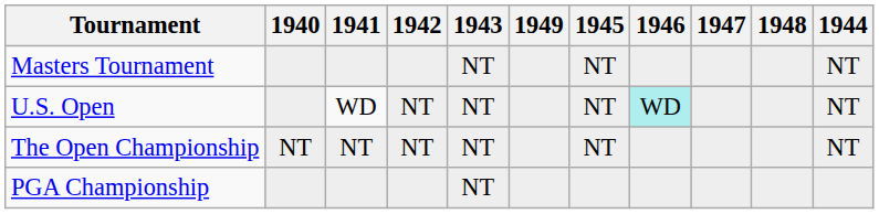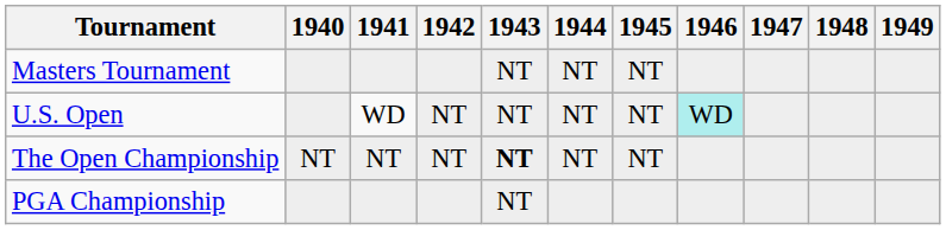 <table class="wikitable" style="font-size:95%;text-align:center;">
 <tr>
 <th>Tournament</th>
 <th>1940</th>
 <th>1941</th>
 <th>1942</th>
 <th>1943</th>
-<th>1949</th>
+<th>1944</th>
 <th>1945</th>
 <th>1946</th>
 <th>1947</th>
 <th>1948</th>
-<th>1944</th>
+<th>1949</th>
 </tr>
 <tr>
 <td align=left><a href='#'>Masters Tournament</a></td>
 <td style="background:#eeeeee;"></td>
 <td style="background:#eeeeee;"></td>
 <td style="background:#eeeeee;"></td>
 <td style="background:#eeeeee;">NT</td>
-<td style="background:#eeeeee;"></td>
+<td style="background:#eeeeee;">NT</td>
 <td style="background:#eeeeee;">NT</td>
 <td style="background:#eeeeee;"></td>
 <td style="background:#eeeeee;"></td>
 <td style="background:#eeeeee;"></td>
-<td style="background:#eeeeee;">NT</td>
+<td style="background:#eeeeee;"></td>
 </tr>
 <tr>
 <td align=left><a href='#'>U.S. Open</a></td>
 <td style="background:#eeeeee;"></td>
 <td>WD</td>
 <td style="background:#eeeeee;">NT</td>
 <td style="background:#eeeeee;">NT</td>
-<td style="background:#eeeeee;"></td>
+<td style="background:#eeeeee;">NT</td>
 <td style="background:#eeeeee;">NT</td>
 <td style="background: paleturquoise;">WD</td>
 <td style="background:#eeeeee;"></td>
 <td style="background:#eeeeee;"></td>
-<td style="background:#eeeeee;">NT</td>
+<td style="background:#eeeeee;"></td>
 </tr>
 <tr>
 <td align=left><a href='#'>The Open Championship</a></td>
 <td style="background:#eeeeee;">NT</td>
 <td style="background:#eeeeee;">NT</td>
 <td style="background:#eeeeee;">NT</td>
+<td style="background:#eeeeee;"><strong>NT</strong></td>
 <td style="background:#eeeeee;">NT</td>
-<td style="background:#eeeeee;"></td>
 <td style="background:#eeeeee;">NT</td>
 <td style="background:#eeeeee;"></td>
 <td style="background:#eeeeee;"></td>
 <td style="background:#eeeeee;"></td>
-<td style="background:#eeeeee;">NT</td>
+<td style="background:#eeeeee;"></td>
 </tr>
 <tr>
 <td align=left><a href='#'>PGA Championship</a></td>
 <td style="background:#eeeeee;"></td>
 <td style="background:#eeeeee;"></td>
 <td style="background:#eeeeee;"></td>
 <td style="background:#eeeeee;">NT</td>
 <td style="background:#eeeeee;"></td>
 <td style="background:#eeeeee;"></td>
 <td style="background:#eeeeee;"></td>
 <td style="background:#eeeeee;"></td>
 <td style="background:#eeeeee;"></td>
 <td style="background:#eeeeee;"></td>
 </tr>
 </table>
